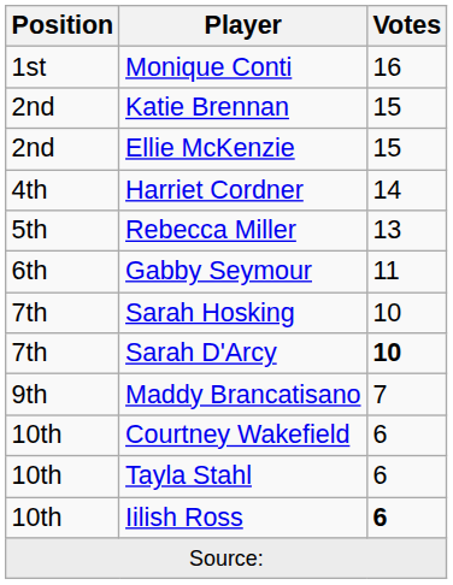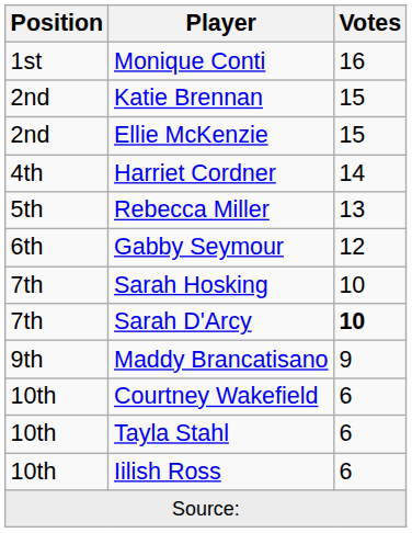 <table class="wikitable">
 <tr>
 <th>Position</th>
 <th>Player</th>
 <th>Votes</th>
 </tr>
 <tr>
 <td>1st</td>
 <td><a href='#'>Monique Conti</a></td>
 <td>16</td>
 </tr>
 <tr>
 <td>2nd</td>
 <td><a href='#'>Katie Brennan</a></td>
 <td>15</td>
 </tr>
 <tr>
 <td>2nd</td>
 <td><a href='#'>Ellie McKenzie</a></td>
 <td>15</td>
 </tr>
 <tr>
 <td>4th</td>
 <td><a href='#'>Harriet Cordner</a></td>
 <td>14</td>
 </tr>
 <tr>
 <td>5th</td>
 <td><a href='#'>Rebecca Miller</a></td>
 <td>13</td>
 </tr>
 <tr>
 <td>6th</td>
 <td><a href='#'>Gabby Seymour</a></td>
-<td>11</td>
+<td>12</td>
 </tr>
 <tr>
 <td>7th</td>
 <td><a href='#'>Sarah Hosking</a></td>
 <td>10</td>
 </tr>
 <tr>
 <td>7th</td>
 <td><a href='#'>Sarah D'Arcy</a></td>
 <td><strong>10</strong></td>
 </tr>
 <tr>
 <td>9th</td>
 <td><a href='#'>Maddy Brancatisano</a></td>
-<td>7</td>
+<td>9</td>
 </tr>
 <tr>
 <td>10th</td>
 <td><a href='#'>Courtney Wakefield</a></td>
 <td>6</td>
 </tr>
 <tr>
 <td>10th</td>
 <td><a href='#'>Tayla Stahl</a></td>
 <td>6</td>
 </tr>
 <tr>
 <td>10th</td>
 <td><a href='#'>Iilish Ross</a></td>
-<td><strong>6</strong></td>
+<td>6</td>
 </tr>
 <tr>
 <td colspan="4" style="text-align: center; background: #ececec;"><small>Source:</small></td>
 </tr>
 </table>
